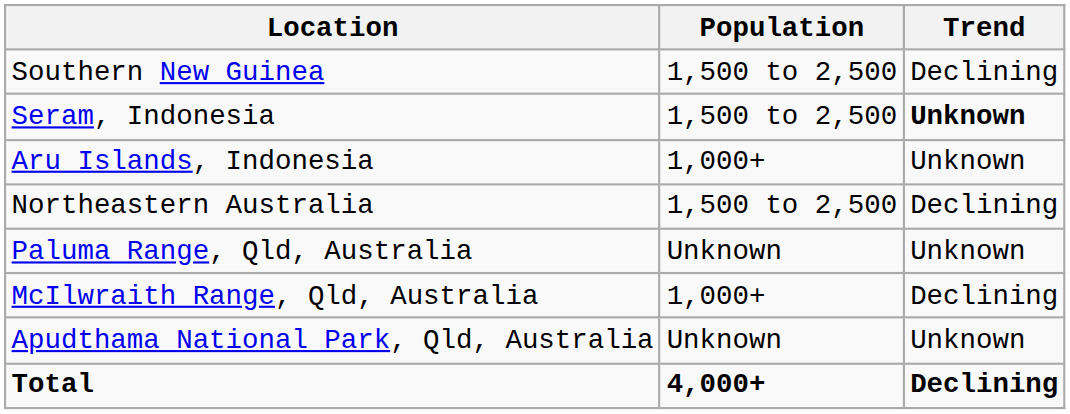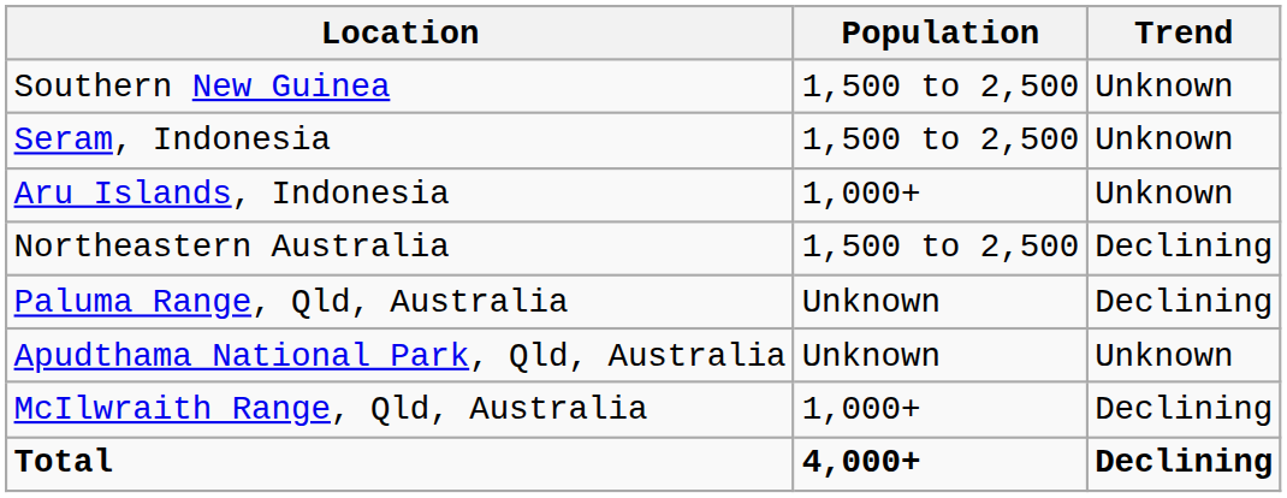 <table class="wikitable">
 <tr>
 <th>Location</th>
 <th>Population</th>
 <th>Trend</th>
 </tr>
 <tr>
 <td>Southern <a href='#'>New Guinea</a></td>
 <td>1,500 to 2,500</td>
-<td>Declining</td>
+<td>Unknown</td>
 </tr>
 <tr>
 <td><a href='#'>Seram</a>, Indonesia</td>
 <td>1,500 to 2,500</td>
-<td><strong>Unknown</strong></td>
+<td>Unknown</td>
 </tr>
 <tr>
 <td><a href='#'>Aru Islands</a>, Indonesia</td>
 <td>1,000+</td>
 <td>Unknown</td>
 </tr>
 <tr>
 <td>Northeastern Australia</td>
 <td>1,500 to 2,500</td>
 <td>Declining</td>
 </tr>
 <tr>
 <td><a href='#'>Paluma Range</a>, Qld, Australia</td>
 <td>Unknown</td>
+<td>Declining</td>
+</tr>
+<tr>
+<td><a href='#'>Apudthama National Park</a>, Qld, Australia</td>
+<td>Unknown</td>
 <td>Unknown</td>
 </tr>
 <tr>
 <td><a href='#'>McIlwraith Range</a>, Qld, Australia</td>
 <td>1,000+</td>
 <td>Declining</td>
 </tr>
 <tr>
-<td><a href='#'>Apudthama National Park</a>, Qld, Australia</td>
-<td>Unknown</td>
-<td>Unknown</td>
-</tr>
-<tr>
 <td><strong>Total</strong></td>
 <td><strong>4,000+</strong></td>
 <td><strong>Declining</strong></td>
 </tr>
 </table>
